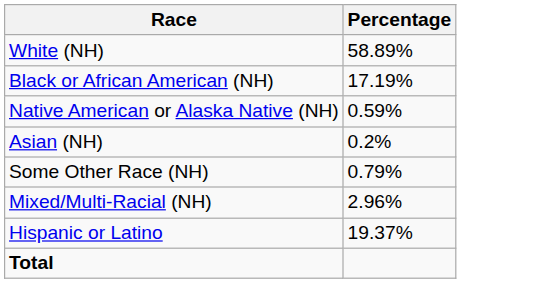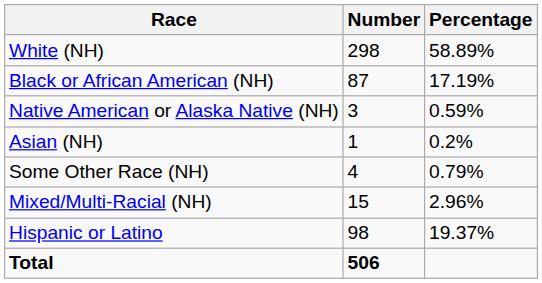 <table class="wikitable">
 <tr>
 <th>Race</th>
+<th>Number</th>
 <th>Percentage</th>
 </tr>
 <tr>
 <td><a href='#'>White</a> (NH)</td>
+<td>298</td>
 <td>58.89%</td>
 </tr>
 <tr>
 <td><a href='#'>Black or African American</a> (NH)</td>
+<td>87</td>
 <td>17.19%</td>
 </tr>
 <tr>
 <td><a href='#'>Native American</a> or <a href='#'>Alaska Native</a> (NH)</td>
+<td>3</td>
 <td>0.59%</td>
 </tr>
 <tr>
 <td><a href='#'>Asian</a> (NH)</td>
+<td>1</td>
 <td>0.2%</td>
 </tr>
 <tr>
 <td>Some Other Race (NH)</td>
+<td>4</td>
 <td>0.79%</td>
 </tr>
 <tr>
 <td><a href='#'>Mixed/Multi-Racial</a> (NH)</td>
+<td>15</td>
 <td>2.96%</td>
 </tr>
 <tr>
 <td><a href='#'>Hispanic or Latino</a></td>
+<td>98</td>
 <td>19.37%</td>
 </tr>
 <tr>
 <td><strong>Total</strong></td>
+<td><strong>506</strong></td>
 <td></td>
 </tr>
 </table>
